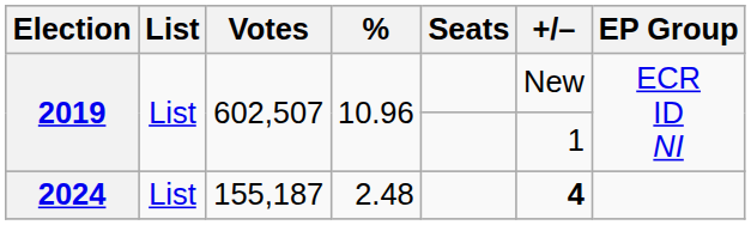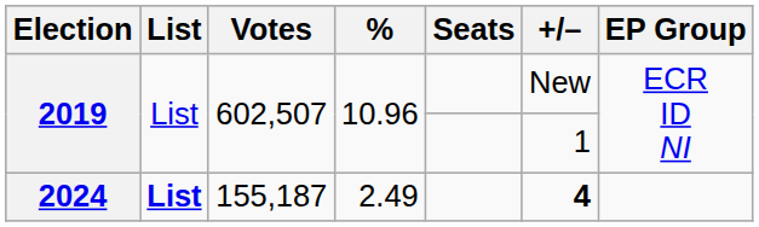 <table class=wikitable style="text-align: center;">
 <tr>
 <th>Election</th>
 <th>List</th>
 <th>Votes</th>
 <th>%</th>
 <th>Seats</th>
 <th>+/–</th>
 <th>EP Group</th>
 </tr>
 <tr>
 <th rowspan="2" scope="rowgroup"><a href='#'>2019</a></th>
 <td rowspan="2"><a href='#'>List</a></td>
 <td style="text-align: right;"  rowspan="2">602,507</td>
 <td style="text-align: right;"  rowspan="2">10.96</td>
 <td style="text-align: right;"></td>
 <td>New</td>
 <td rowspan="2"><a href='#'>ECR</a> <br><a href='#'>ID</a> <br><em><a href='#'>NI</a> </td>
 </tr>
 <tr>
 <td style="text-align: right;"></td>
 <td style="text-align: right;"> 1</td>
 </tr>
 <tr>
 <th scope="row"><a href='#'>2024</a></th>
-<td><a href='#'>List</a></td>
+<td><strong><a href='#'>List</a></strong></td>
 <td style="text-align: right;">155,187</td>
-<td style="text-align: right;">2.48</td>
+<td style="text-align: right;">2.49</td>
 <td style="text-align: right;"></td>
 <td style="text-align: right;"><strong> 4</strong></td>
 </tr>
 </table>
